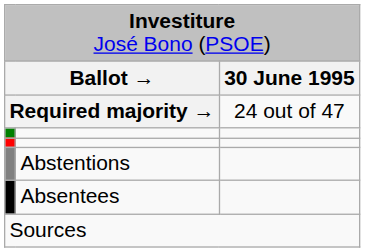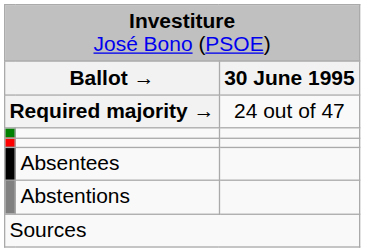 <table class="wikitable" style="text-align:center;">
 <tr>
 <td colspan="3" align="center" bgcolor="#C0C0C0"><strong>Investiture</strong><br><a href='#'>José Bono</a> (<a href='#'>PSOE</a>)</td>
 </tr>
 <tr>
 <th colspan="2" width="150px">Ballot →</th>
 <th>30 June 1995</th>
 </tr>
 <tr>
 <th colspan="2">Required majority →</th>
 <td>24 out of 47 </td>
 </tr>
 <tr>
 <th width="1px" style="background:green;"></th>
 <td align="left"></td>
 <td></td>
 </tr>
 <tr>
 <th style="color:inherit;background:red;"></th>
 <td align="left"></td>
 <td></td>
 </tr>
 <tr>
-<th style="color:inherit;background:gray;"></th>
-<td align="left"><span>Abstentions</span></td>
+<th style="color:inherit;background:black;"></th>
+<td align="left"><span>Absentees</span></td>
 <td></td>
 </tr>
 <tr>
-<th style="color:inherit;background:black;"></th>
-<td align="left"><span>Absentees</span></td>
+<th style="color:inherit;background:gray;"></th>
+<td align="left"><span>Abstentions</span></td>
 <td></td>
 </tr>
 <tr>
 <td align="left" colspan="3">Sources</td>
 </tr>
 </table>
